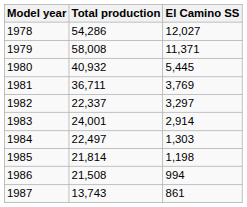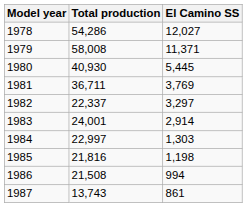 <table class="wikitable">
 <tr>
 <th>Model year</th>
 <th>Total production</th>
 <th>El Camino SS</th>
 </tr>
 <tr>
 <td>1978</td>
 <td>54,286</td>
 <td>12,027</td>
 </tr>
 <tr>
 <td>1979</td>
 <td>58,008</td>
 <td>11,371</td>
 </tr>
 <tr>
 <td>1980</td>
-<td>40,932</td>
+<td>40,930</td>
 <td>5,445</td>
 </tr>
 <tr>
 <td>1981</td>
 <td>36,711</td>
 <td>3,769</td>
 </tr>
 <tr>
 <td>1982</td>
 <td>22,337</td>
 <td>3,297</td>
 </tr>
 <tr>
 <td>1983</td>
 <td>24,001</td>
 <td>2,914</td>
 </tr>
 <tr>
 <td>1984</td>
-<td>22,497</td>
+<td>22,997</td>
 <td>1,303</td>
 </tr>
 <tr>
 <td>1985</td>
-<td>21,814</td>
+<td>21,816</td>
 <td>1,198</td>
 </tr>
 <tr>
 <td>1986</td>
 <td>21,508</td>
 <td>994</td>
 </tr>
 <tr>
 <td>1987</td>
 <td>13,743</td>
 <td>861</td>
 </tr>
 </table>
